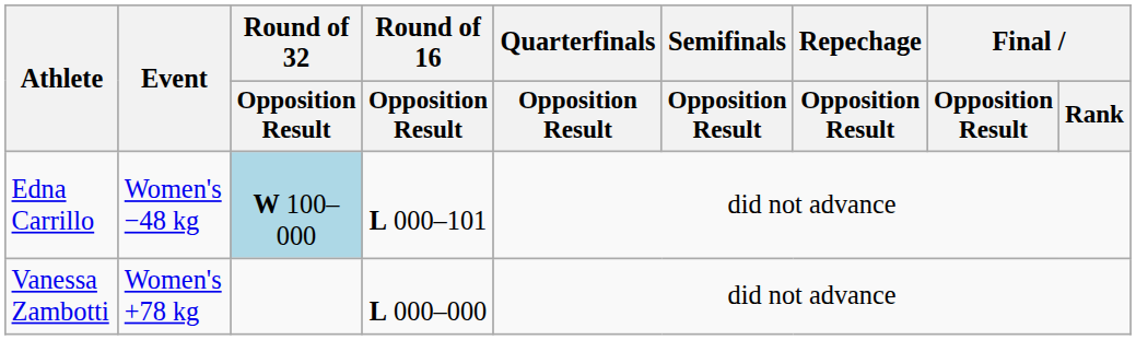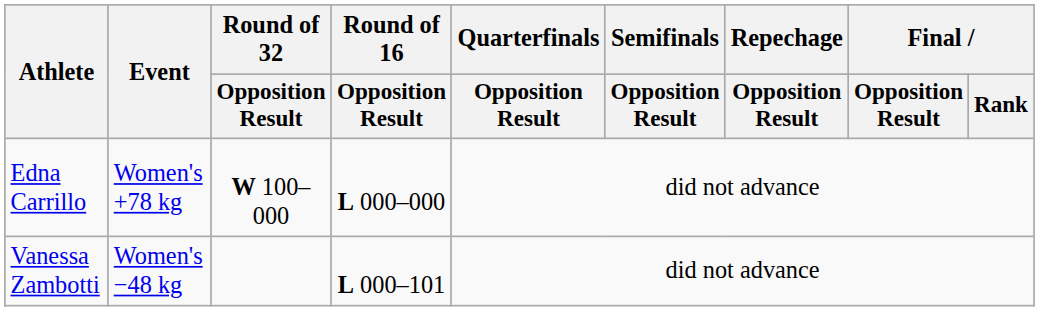 <table class="wikitable" style="font-size:90%">
 <tr>
 <th rowspan="2">Athlete</th>
 <th rowspan="2">Event</th>
 <th>Round of 32</th>
 <th>Round of 16</th>
 <th>Quarterfinals</th>
 <th>Semifinals</th>
 <th>Repechage</th>
 <th colspan=2>Final / </th>
 </tr>
 <tr style="font-size:95%">
 <th>Opposition<br>Result</th>
 <th>Opposition<br>Result</th>
 <th>Opposition<br>Result</th>
 <th>Opposition<br>Result</th>
 <th>Opposition<br>Result</th>
 <th>Opposition<br>Result</th>
 <th>Rank</th>
 </tr>
 <tr align=center>
 <td align=left><a href='#'>Edna Carrillo</a></td>
-<td align=left><a href='#'>Women's −48 kg</a></td>
-<td style="background: lightblue;"><br><strong>W</strong> 100–000</td>
-<td><br><strong>L</strong> 000–101</td>
+<td align=left><a href='#'>Women's +78 kg</a></td>
+<td><br><strong>W</strong> 100–000</td>
+<td><br><strong>L</strong> 000–000 </td>
 <td colspan=5>did not advance</td>
 </tr>
 <tr align=center>
 <td align=left><a href='#'>Vanessa Zambotti</a></td>
-<td align=left><a href='#'>Women's +78 kg</a></td>
+<td align=left><a href='#'>Women's −48 kg</a></td>
 <td></td>
-<td><br><strong>L</strong> 000–000 </td>
+<td><br><strong>L</strong> 000–101</td>
 <td colspan=5>did not advance</td>
 </tr>
 </table>
